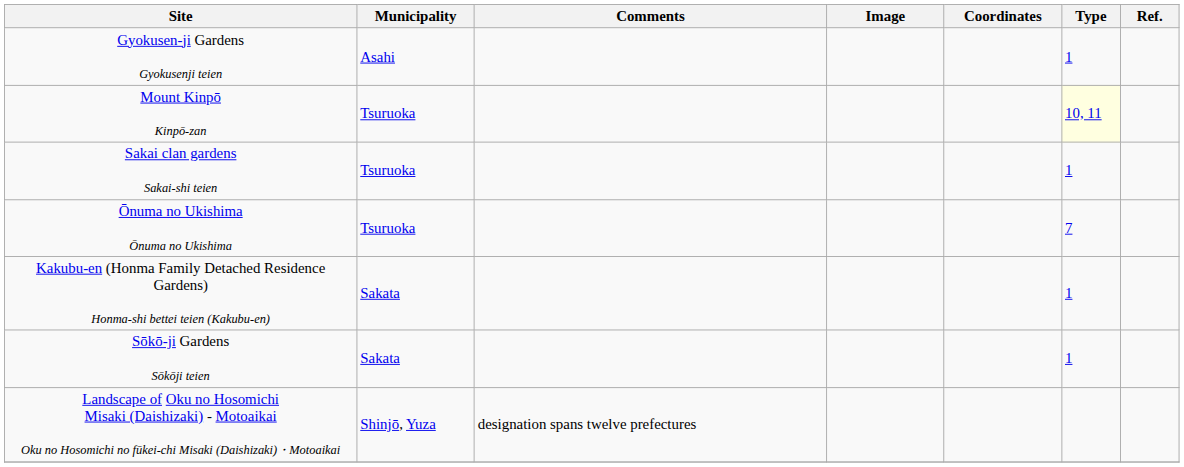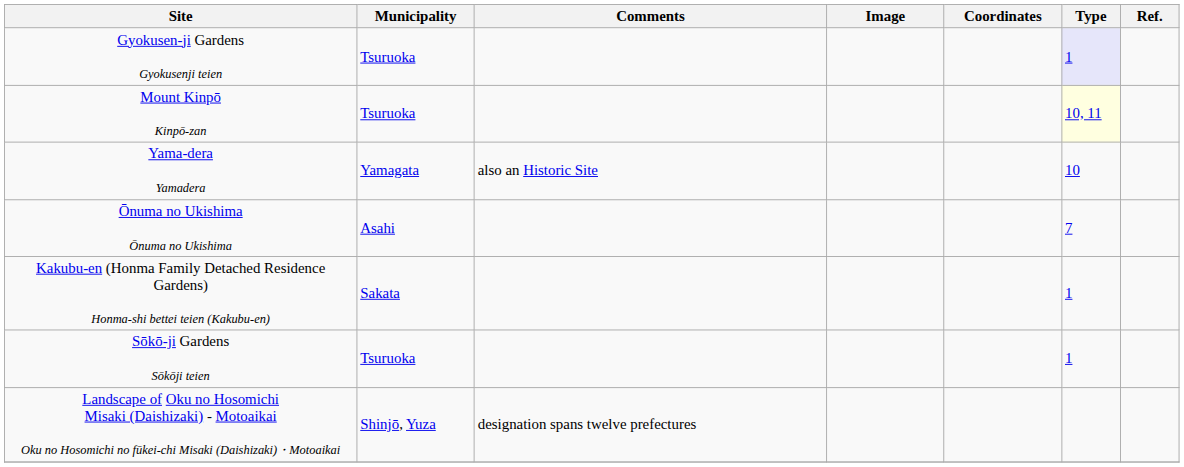 <table class="wikitable sortable"  style="width:100%;">
 <tr>
 <th width="30%" align="left">Site</th>
 <th width="10%" align="left">Municipality</th>
 <th width="30%" align="left" class="unsortable">Comments</th>
 <th width="10%" align="left"  class="unsortable">Image</th>
 <th width="10%" align="left" class="unsortable">Coordinates</th>
 <th width="5%" align="left">Type</th>
 <th width="5%" align="left"  class="unsortable">Ref.</th>
 </tr>
 <tr>
 <td align="center"><a href='#'>Gyokusen-ji</a> Gardens<br><br><small><em>Gyokusenji teien</em></small></td>
-<td><a href='#'>Asahi</a></td>
+<td><a href='#'>Tsuruoka</a></td>
 <td></td>
 <td></td>
 <td></td>
-<td><a href='#'>1</a></td>
+<td style="background: lavender;"><a href='#'>1</a></td>
 <td></td>
 </tr>
 <tr>
 <td align="center"><a href='#'>Mount Kinpō</a><br><br><small><em>Kinpō-zan</em></small></td>
 <td><a href='#'>Tsuruoka</a></td>
 <td></td>
 <td></td>
 <td></td>
 <td style="background: lightyellow;"><a href='#'>10, 11</a></td>
 <td></td>
 </tr>
 <tr>
-<td align="center"><a href='#'>Sakai clan gardens</a><br><br><small><em>Sakai-shi teien</em></small></td>
-<td><a href='#'>Tsuruoka</a></td>
+<td align="center"><a href='#'>Yama-dera</a><br><br><small><em>Yamadera</em></small></td>
+<td><a href='#'>Yamagata</a></td>
+<td>also an <a href='#'>Historic Site</a></td>
 <td></td>
 <td></td>
-<td></td>
-<td><a href='#'>1</a></td>
+<td><a href='#'>10</a></td>
 <td></td>
 </tr>
 <tr>
 <td align="center"><a href='#'>Ōnuma no Ukishima</a><br><br><small><em>Ōnuma no Ukishima</em></small></td>
-<td><a href='#'>Tsuruoka</a></td>
+<td><a href='#'>Asahi</a></td>
 <td></td>
 <td></td>
 <td></td>
 <td><a href='#'>7</a></td>
 <td></td>
 </tr>
 <tr>
 <td align="center"><a href='#'>Kakubu-en</a> (Honma Family Detached Residence Gardens)<br><br><small><em>Honma-shi bettei teien (Kakubu-en)</em></small></td>
 <td><a href='#'>Sakata</a></td>
 <td></td>
 <td></td>
 <td></td>
 <td><a href='#'>1</a></td>
 <td></td>
 </tr>
 <tr>
 <td align="center"><a href='#'>Sōkō-ji</a> Gardens<br><br><small><em>Sōkōji teien</em></small></td>
-<td><a href='#'>Sakata</a></td>
+<td><a href='#'>Tsuruoka</a></td>
 <td></td>
 <td></td>
 <td></td>
 <td><a href='#'>1</a></td>
 <td></td>
 </tr>
 <tr>
 <td align="center"><a href='#'>Landscape of</a> <a href='#'>Oku no Hosomichi</a><br><a href='#'>Misaki (Daishizaki)</a> - <a href='#'>Motoaikai</a><br><br><small><em>Oku no Hosomichi no fūkei-chi Misaki (Daishizaki)・Motoaikai</em></small></td>
 <td><a href='#'>Shinjō</a>, <a href='#'>Yuza</a></td>
 <td>designation spans twelve prefectures</td>
 <td></td>
 <td></td>
 <td></td>
 <td></td>
 </tr>
 <tr>
 </tr>
 </table>
